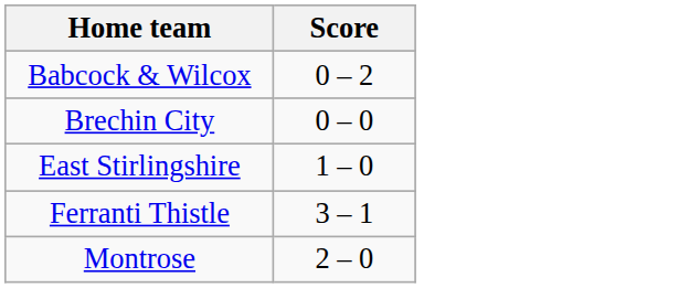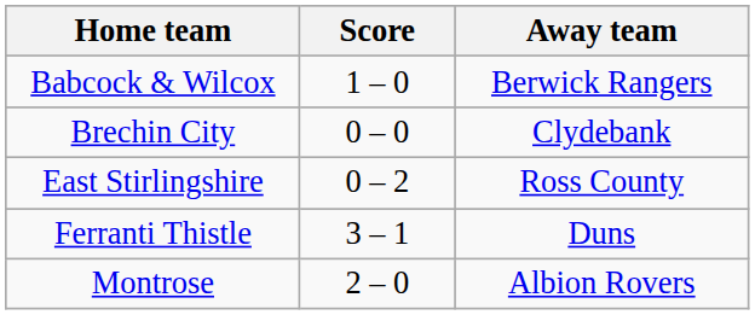 <table class="wikitable" style="text-align: center">
 <tr>
 <th width=140>Home team</th>
 <th width=70>Score</th>
+<th width=140>Away team</th>
 </tr>
 <tr>
 <td><a href='#'>Babcock & Wilcox</a></td>
-<td>0 – 2</td>
+<td>1 – 0</td>
+<td><a href='#'>Berwick Rangers</a></td>
 </tr>
 <tr>
 <td><a href='#'>Brechin City</a></td>
 <td>0 – 0</td>
+<td><a href='#'>Clydebank</a></td>
 </tr>
 <tr>
 <td><a href='#'>East Stirlingshire</a></td>
-<td>1 – 0</td>
+<td>0 – 2</td>
+<td><a href='#'>Ross County</a></td>
 </tr>
 <tr>
 <td><a href='#'>Ferranti Thistle</a></td>
 <td>3 – 1</td>
+<td><a href='#'>Duns</a></td>
 </tr>
 <tr>
 <td><a href='#'>Montrose</a></td>
 <td>2 – 0</td>
+<td><a href='#'>Albion Rovers</a></td>
 </tr>
 </table>
